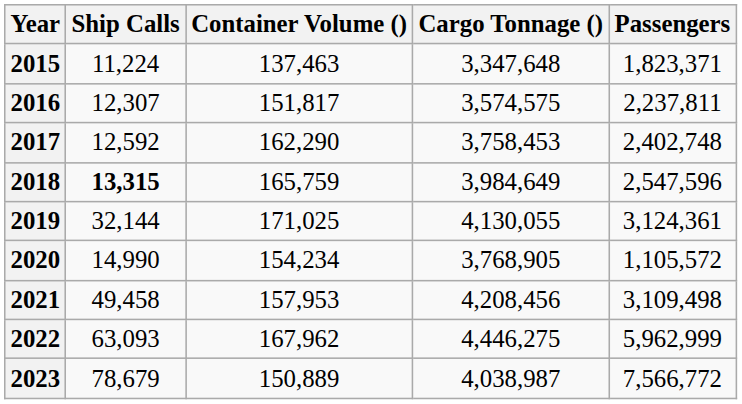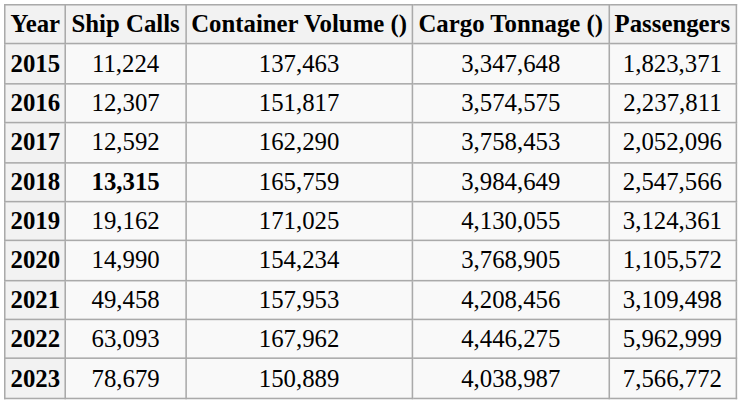 <table class="wikitable" style="text-align:center; ">
 <tr>
 <th>Year</th>
 <th>Ship Calls</th>
 <th>Container Volume ()</th>
 <th>Cargo Tonnage ()</th>
 <th>Passengers</th>
 </tr>
 <tr>
 <th><strong>2015</strong></th>
 <td>11,224</td>
 <td>137,463</td>
 <td>3,347,648</td>
 <td>1,823,371</td>
 </tr>
 <tr>
 <th><strong>2016</strong></th>
 <td>12,307</td>
 <td>151,817</td>
 <td>3,574,575</td>
 <td>2,237,811</td>
 </tr>
 <tr>
 <th><strong>2017</strong></th>
 <td>12,592</td>
 <td>162,290</td>
 <td>3,758,453</td>
-<td>2,402,748</td>
+<td>2,052,096</td>
 </tr>
 <tr>
 <th><strong>2018</strong></th>
 <td><strong>13,315</strong></td>
 <td>165,759</td>
 <td>3,984,649</td>
-<td>2,547,596</td>
+<td>2,547,566</td>
 </tr>
 <tr>
 <th><strong>2019</strong></th>
-<td>32,144</td>
+<td>19,162</td>
 <td>171,025</td>
 <td>4,130,055</td>
 <td>3,124,361</td>
 </tr>
 <tr>
 <th><strong>2020</strong></th>
 <td>14,990</td>
 <td>154,234</td>
 <td>3,768,905</td>
 <td>1,105,572</td>
 </tr>
 <tr>
 <th><strong>2021</strong></th>
 <td>49,458</td>
 <td>157,953</td>
 <td>4,208,456</td>
 <td>3,109,498</td>
 </tr>
 <tr>
 <th><strong>2022</strong></th>
 <td>63,093</td>
 <td>167,962</td>
 <td>4,446,275</td>
 <td>5,962,999</td>
 </tr>
 <tr>
 <th><strong>2023</strong></th>
 <td>78,679</td>
 <td>150,889</td>
 <td>4,038,987</td>
 <td>7,566,772</td>
 </tr>
 </table>
